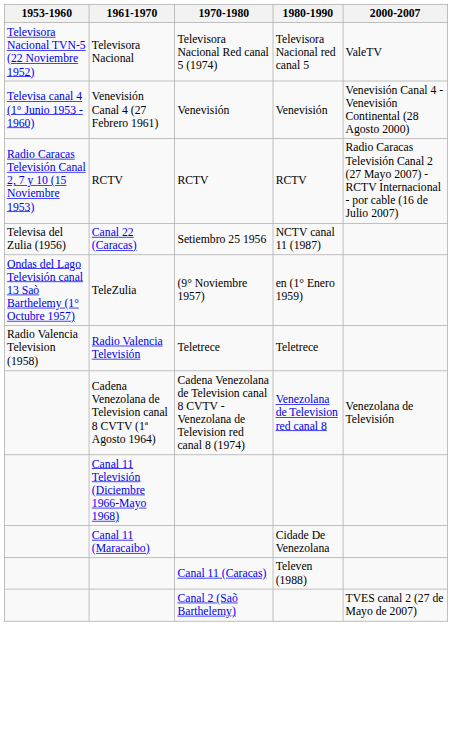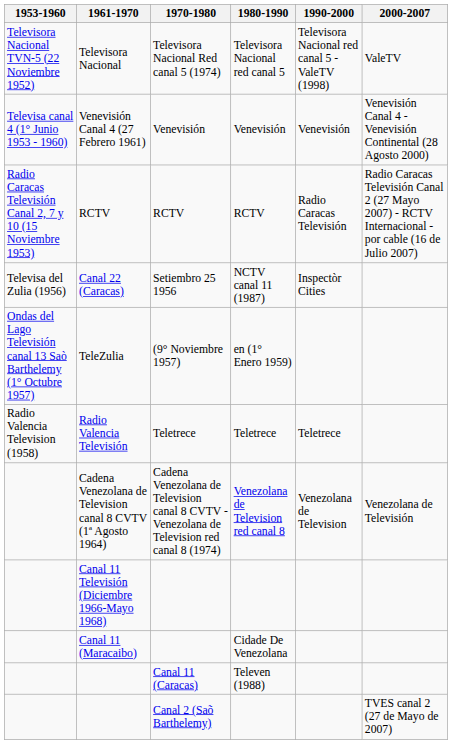 <table class="wikitable sortable">
 <tr>
 <th>1953-1960</th>
 <th>1961-1970</th>
 <th>1970-1980</th>
 <th>1980-1990</th>
+<th>1990-2000</th>
 <th>2000-2007</th>
 </tr>
 <tr>
 <td><a href='#'>Televisora Nacional TVN-5 (22 Noviembre 1952)</a></td>
 <td>Televisora Nacional</td>
 <td>Televisora Nacional Red canal 5 (1974)</td>
 <td>Televisora Nacional red canal 5</td>
+<td>Televisora Nacional red canal 5 - ValeTV (1998)</td>
 <td>ValeTV</td>
 </tr>
 <tr>
 <td><a href='#'>Televisa canal 4 (1° Junio 1953 - 1960)</a></td>
 <td>Venevisión Canal 4 (27 Febrero 1961)</td>
+<td>Venevisión</td>
 <td>Venevisión</td>
 <td>Venevisión</td>
 <td>Venevisión Canal 4 - Venevisión Continental (28 Agosto 2000)</td>
 </tr>
 <tr>
 <td><a href='#'>Radio Caracas Televisión Canal 2, 7 y 10 (15 Noviembre 1953)</a></td>
 <td>RCTV</td>
 <td>RCTV</td>
 <td>RCTV</td>
+<td>Radio Caracas Televisión</td>
 <td>Radio Caracas Televisión Canal 2 (27 Mayo 2007) - RCTV  Internacional - por cable (16 de Julio 2007)</td>
 </tr>
 <tr>
 <td>Televisa del Zulia (1956)</td>
 <td><a href='#'>Canal 22 (Caracas)</a></td>
 <td>Setiembro 25 1956</td>
 <td>NCTV canal 11 (1987)</td>
+<td>Inspectòr Cities</td>
 <td></td>
 </tr>
 <tr>
 <td><a href='#'>Ondas del Lago Televisión canal 13 Saò Barthelemy (1° Octubre 1957)</a></td>
 <td>TeleZulia</td>
 <td>(9° Noviembre 1957)</td>
 <td>en (1° Enero 1959)</td>
 <td></td>
+<td></td>
 </tr>
 <tr>
 <td>Radio Valencia Television (1958)</td>
 <td><a href='#'>Radio Valencia Televisión</a></td>
+<td>Teletrece</td>
 <td>Teletrece</td>
 <td>Teletrece</td>
 <td></td>
 </tr>
 <tr>
 <td></td>
 <td>Cadena Venezolana de Television canal 8 CVTV (1ª Agosto 1964)</td>
 <td>Cadena Venezolana de Television canal 8 CVTV - Venezolana de Television red canal 8 (1974)</td>
 <td><a href='#'>Venezolana de Television red canal 8</a></td>
+<td>Venezolana de Television</td>
 <td>Venezolana de Televisión</td>
 </tr>
 <tr>
 <td></td>
 <td><a href='#'>Canal 11 Televisión (Diciembre 1966-Mayo 1968)</a></td>
+<td></td>
 <td></td>
 <td></td>
 <td></td>
 </tr>
 <tr>
 <td></td>
 <td><a href='#'>Canal 11 (Maracaibo)</a></td>
 <td></td>
 <td>Cidade De Venezolana</td>
 <td></td>
+<td></td>
 </tr>
 <tr>
 <td></td>
 <td></td>
 <td><a href='#'>Canal 11 (Caracas)</a></td>
 <td>Televen (1988)</td>
 <td></td>
+<td></td>
 </tr>
 <tr>
 <td></td>
 <td></td>
 <td><a href='#'>Canal 2 (Saõ Barthelemy)</a></td>
 <td></td>
+<td></td>
 <td>TVES canal 2 (27 de Mayo de 2007)</td>
 </tr>
 </table>
